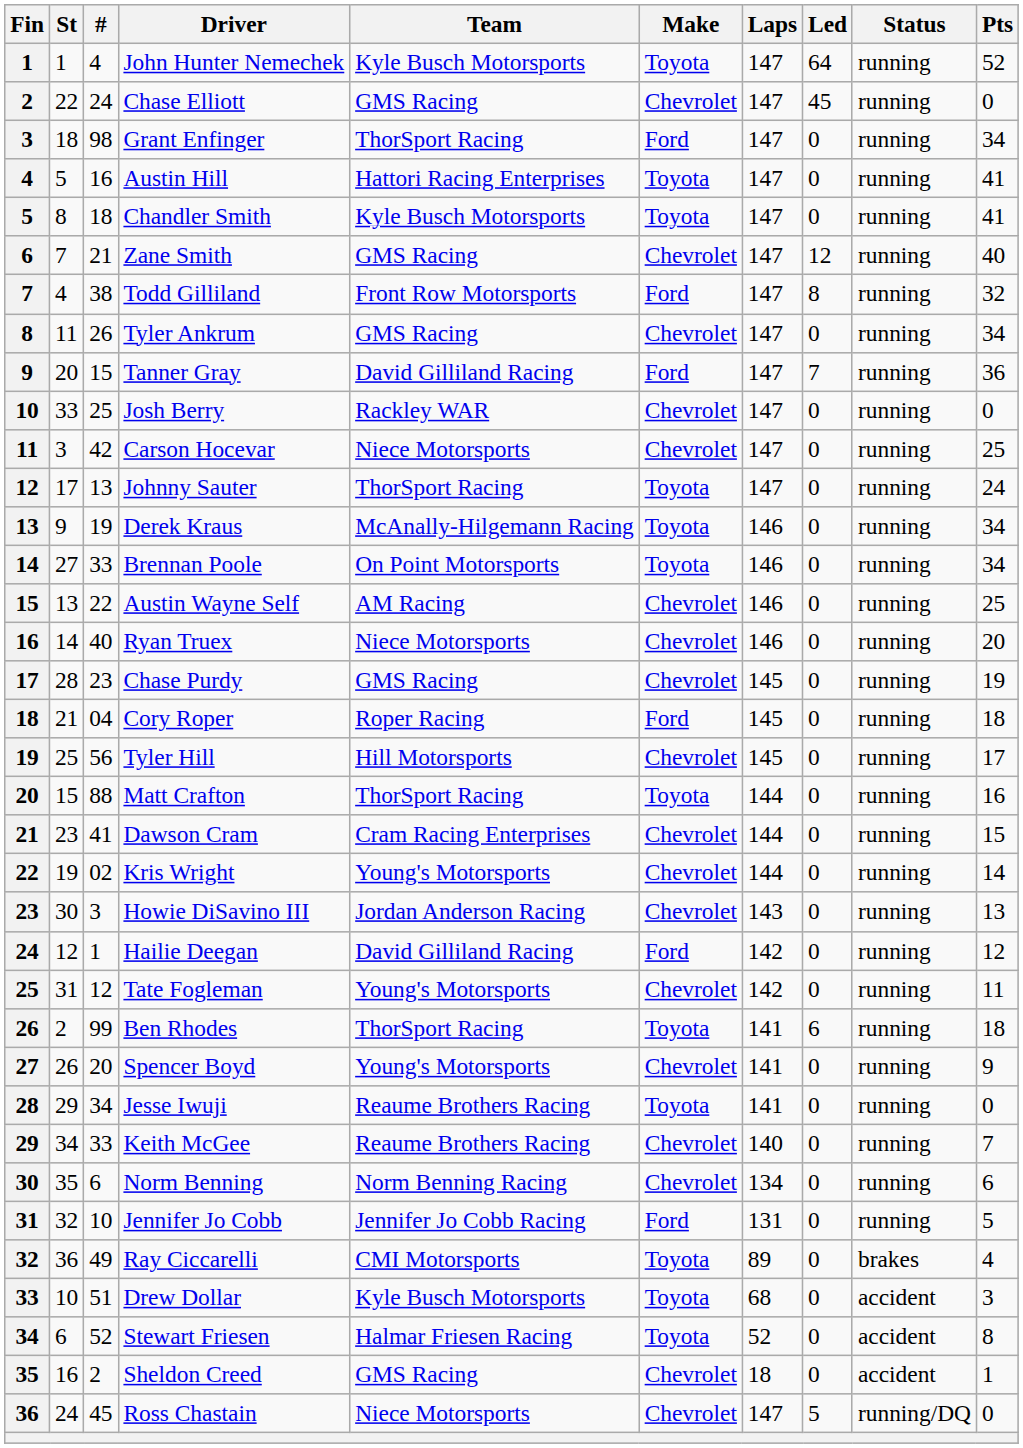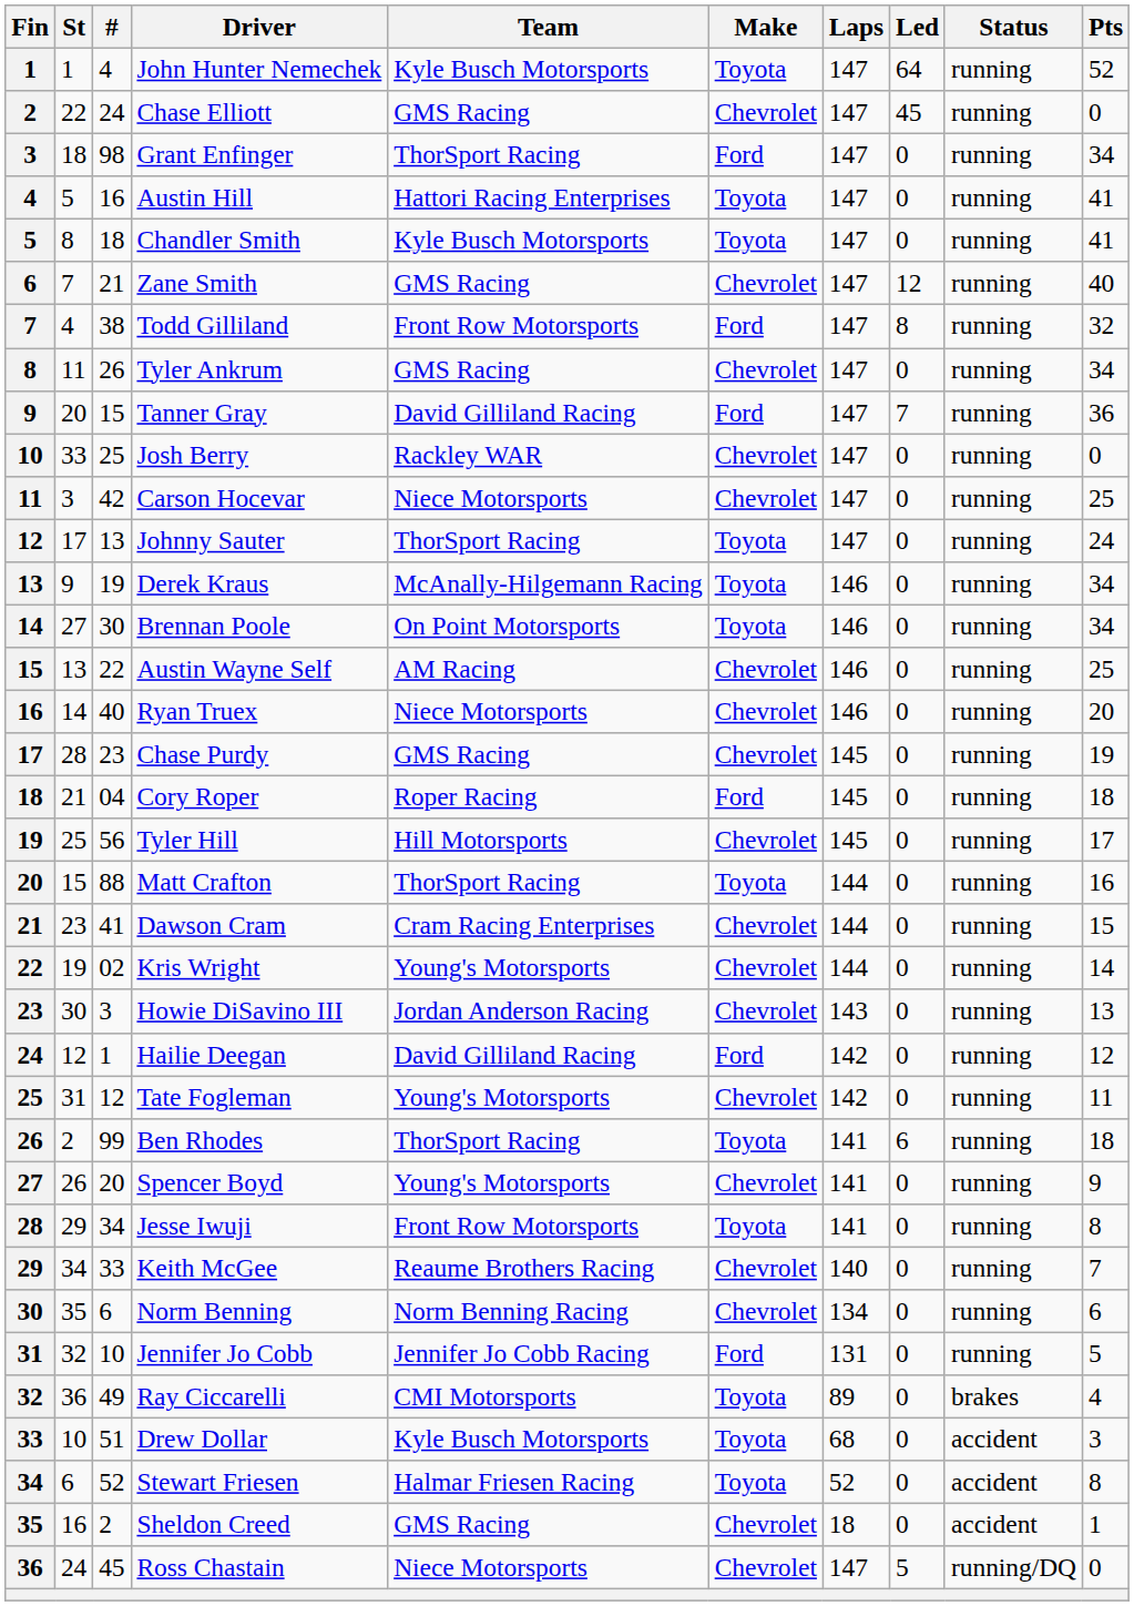 <table class="wikitable" style="font-size:95%">
 <tr>
 <th>Fin</th>
 <th>St</th>
 <th>#</th>
 <th>Driver</th>
 <th>Team</th>
 <th>Make</th>
 <th>Laps</th>
 <th>Led</th>
 <th>Status</th>
 <th>Pts</th>
 </tr>
 <tr>
 <th>1</th>
 <td>1</td>
 <td>4</td>
 <td><a href='#'>John Hunter Nemechek</a></td>
 <td><a href='#'>Kyle Busch Motorsports</a></td>
 <td><a href='#'>Toyota</a></td>
 <td>147</td>
 <td>64</td>
 <td>running</td>
 <td>52</td>
 </tr>
 <tr>
 <th>2</th>
 <td>22</td>
 <td>24</td>
 <td><a href='#'>Chase Elliott</a></td>
 <td><a href='#'>GMS Racing</a></td>
 <td><a href='#'>Chevrolet</a></td>
 <td>147</td>
 <td>45</td>
 <td>running</td>
 <td>0</td>
 </tr>
 <tr>
 <th>3</th>
 <td>18</td>
 <td>98</td>
 <td><a href='#'>Grant Enfinger</a></td>
 <td><a href='#'>ThorSport Racing</a></td>
 <td><a href='#'>Ford</a></td>
 <td>147</td>
 <td>0</td>
 <td>running</td>
 <td>34</td>
 </tr>
 <tr>
 <th>4</th>
 <td>5</td>
 <td>16</td>
 <td><a href='#'>Austin Hill</a></td>
 <td><a href='#'>Hattori Racing Enterprises</a></td>
 <td><a href='#'>Toyota</a></td>
 <td>147</td>
 <td>0</td>
 <td>running</td>
 <td>41</td>
 </tr>
 <tr>
 <th>5</th>
 <td>8</td>
 <td>18</td>
 <td><a href='#'>Chandler Smith</a></td>
 <td><a href='#'>Kyle Busch Motorsports</a></td>
 <td><a href='#'>Toyota</a></td>
 <td>147</td>
 <td>0</td>
 <td>running</td>
 <td>41</td>
 </tr>
 <tr>
 <th>6</th>
 <td>7</td>
 <td>21</td>
 <td><a href='#'>Zane Smith</a></td>
 <td><a href='#'>GMS Racing</a></td>
 <td><a href='#'>Chevrolet</a></td>
 <td>147</td>
 <td>12</td>
 <td>running</td>
 <td>40</td>
 </tr>
 <tr>
 <th>7</th>
 <td>4</td>
 <td>38</td>
 <td><a href='#'>Todd Gilliland</a></td>
 <td><a href='#'>Front Row Motorsports</a></td>
 <td><a href='#'>Ford</a></td>
 <td>147</td>
 <td>8</td>
 <td>running</td>
 <td>32</td>
 </tr>
 <tr>
 <th>8</th>
 <td>11</td>
 <td>26</td>
 <td><a href='#'>Tyler Ankrum</a></td>
 <td><a href='#'>GMS Racing</a></td>
 <td><a href='#'>Chevrolet</a></td>
 <td>147</td>
 <td>0</td>
 <td>running</td>
 <td>34</td>
 </tr>
 <tr>
 <th>9</th>
 <td>20</td>
 <td>15</td>
 <td><a href='#'>Tanner Gray</a></td>
 <td><a href='#'>David Gilliland Racing</a></td>
 <td><a href='#'>Ford</a></td>
 <td>147</td>
 <td>7</td>
 <td>running</td>
 <td>36</td>
 </tr>
 <tr>
 <th>10</th>
 <td>33</td>
 <td>25</td>
 <td><a href='#'>Josh Berry</a></td>
 <td><a href='#'>Rackley WAR</a></td>
 <td><a href='#'>Chevrolet</a></td>
 <td>147</td>
 <td>0</td>
 <td>running</td>
 <td>0</td>
 </tr>
 <tr>
 <th>11</th>
 <td>3</td>
 <td>42</td>
 <td><a href='#'>Carson Hocevar</a></td>
 <td><a href='#'>Niece Motorsports</a></td>
 <td><a href='#'>Chevrolet</a></td>
 <td>147</td>
 <td>0</td>
 <td>running</td>
 <td>25</td>
 </tr>
 <tr>
 <th>12</th>
 <td>17</td>
 <td>13</td>
 <td><a href='#'>Johnny Sauter</a></td>
 <td><a href='#'>ThorSport Racing</a></td>
 <td><a href='#'>Toyota</a></td>
 <td>147</td>
 <td>0</td>
 <td>running</td>
 <td>24</td>
 </tr>
 <tr>
 <th>13</th>
 <td>9</td>
 <td>19</td>
 <td><a href='#'>Derek Kraus</a></td>
 <td><a href='#'>McAnally-Hilgemann Racing</a></td>
 <td><a href='#'>Toyota</a></td>
 <td>146</td>
 <td>0</td>
 <td>running</td>
 <td>34</td>
 </tr>
 <tr>
 <th>14</th>
 <td>27</td>
-<td>33</td>
+<td>30</td>
 <td><a href='#'>Brennan Poole</a></td>
 <td><a href='#'>On Point Motorsports</a></td>
 <td><a href='#'>Toyota</a></td>
 <td>146</td>
 <td>0</td>
 <td>running</td>
 <td>34</td>
 </tr>
 <tr>
 <th>15</th>
 <td>13</td>
 <td>22</td>
 <td><a href='#'>Austin Wayne Self</a></td>
 <td><a href='#'>AM Racing</a></td>
 <td><a href='#'>Chevrolet</a></td>
 <td>146</td>
 <td>0</td>
 <td>running</td>
 <td>25</td>
 </tr>
 <tr>
 <th>16</th>
 <td>14</td>
 <td>40</td>
 <td><a href='#'>Ryan Truex</a></td>
 <td><a href='#'>Niece Motorsports</a></td>
 <td><a href='#'>Chevrolet</a></td>
 <td>146</td>
 <td>0</td>
 <td>running</td>
 <td>20</td>
 </tr>
 <tr>
 <th>17</th>
 <td>28</td>
 <td>23</td>
 <td><a href='#'>Chase Purdy</a></td>
 <td><a href='#'>GMS Racing</a></td>
 <td><a href='#'>Chevrolet</a></td>
 <td>145</td>
 <td>0</td>
 <td>running</td>
 <td>19</td>
 </tr>
 <tr>
 <th>18</th>
 <td>21</td>
 <td>04</td>
 <td><a href='#'>Cory Roper</a></td>
 <td><a href='#'>Roper Racing</a></td>
 <td><a href='#'>Ford</a></td>
 <td>145</td>
 <td>0</td>
 <td>running</td>
 <td>18</td>
 </tr>
 <tr>
 <th>19</th>
 <td>25</td>
 <td>56</td>
 <td><a href='#'>Tyler Hill</a></td>
 <td><a href='#'>Hill Motorsports</a></td>
 <td><a href='#'>Chevrolet</a></td>
 <td>145</td>
 <td>0</td>
 <td>running</td>
 <td>17</td>
 </tr>
 <tr>
 <th>20</th>
 <td>15</td>
 <td>88</td>
 <td><a href='#'>Matt Crafton</a></td>
 <td><a href='#'>ThorSport Racing</a></td>
 <td><a href='#'>Toyota</a></td>
 <td>144</td>
 <td>0</td>
 <td>running</td>
 <td>16</td>
 </tr>
 <tr>
 <th>21</th>
 <td>23</td>
 <td>41</td>
 <td><a href='#'>Dawson Cram</a></td>
 <td><a href='#'>Cram Racing Enterprises</a></td>
 <td><a href='#'>Chevrolet</a></td>
 <td>144</td>
 <td>0</td>
 <td>running</td>
 <td>15</td>
 </tr>
 <tr>
 <th>22</th>
 <td>19</td>
 <td>02</td>
 <td><a href='#'>Kris Wright</a></td>
 <td><a href='#'>Young's Motorsports</a></td>
 <td><a href='#'>Chevrolet</a></td>
 <td>144</td>
 <td>0</td>
 <td>running</td>
 <td>14</td>
 </tr>
 <tr>
 <th>23</th>
 <td>30</td>
 <td>3</td>
 <td><a href='#'>Howie DiSavino III</a></td>
 <td><a href='#'>Jordan Anderson Racing</a></td>
 <td><a href='#'>Chevrolet</a></td>
 <td>143</td>
 <td>0</td>
 <td>running</td>
 <td>13</td>
 </tr>
 <tr>
 <th>24</th>
 <td>12</td>
 <td>1</td>
 <td><a href='#'>Hailie Deegan</a></td>
 <td><a href='#'>David Gilliland Racing</a></td>
 <td><a href='#'>Ford</a></td>
 <td>142</td>
 <td>0</td>
 <td>running</td>
 <td>12</td>
 </tr>
 <tr>
 <th>25</th>
 <td>31</td>
 <td>12</td>
 <td><a href='#'>Tate Fogleman</a></td>
 <td><a href='#'>Young's Motorsports</a></td>
 <td><a href='#'>Chevrolet</a></td>
 <td>142</td>
 <td>0</td>
 <td>running</td>
 <td>11</td>
 </tr>
 <tr>
 <th>26</th>
 <td>2</td>
 <td>99</td>
 <td><a href='#'>Ben Rhodes</a></td>
 <td><a href='#'>ThorSport Racing</a></td>
 <td><a href='#'>Toyota</a></td>
 <td>141</td>
 <td>6</td>
 <td>running</td>
 <td>18</td>
 </tr>
 <tr>
 <th>27</th>
 <td>26</td>
 <td>20</td>
 <td><a href='#'>Spencer Boyd</a></td>
 <td><a href='#'>Young's Motorsports</a></td>
 <td><a href='#'>Chevrolet</a></td>
 <td>141</td>
 <td>0</td>
 <td>running</td>
 <td>9</td>
 </tr>
 <tr>
 <th>28</th>
 <td>29</td>
 <td>34</td>
 <td><a href='#'>Jesse Iwuji</a></td>
-<td><a href='#'>Reaume Brothers Racing</a></td>
+<td><a href='#'>Front Row Motorsports</a></td>
 <td><a href='#'>Toyota</a></td>
 <td>141</td>
 <td>0</td>
 <td>running</td>
-<td>0</td>
+<td>8</td>
 </tr>
 <tr>
 <th>29</th>
 <td>34</td>
 <td>33</td>
 <td><a href='#'>Keith McGee</a></td>
 <td><a href='#'>Reaume Brothers Racing</a></td>
 <td><a href='#'>Chevrolet</a></td>
 <td>140</td>
 <td>0</td>
 <td>running</td>
 <td>7</td>
 </tr>
 <tr>
 <th>30</th>
 <td>35</td>
 <td>6</td>
 <td><a href='#'>Norm Benning</a></td>
 <td><a href='#'>Norm Benning Racing</a></td>
 <td><a href='#'>Chevrolet</a></td>
 <td>134</td>
 <td>0</td>
 <td>running</td>
 <td>6</td>
 </tr>
 <tr>
 <th>31</th>
 <td>32</td>
 <td>10</td>
 <td><a href='#'>Jennifer Jo Cobb</a></td>
 <td><a href='#'>Jennifer Jo Cobb Racing</a></td>
 <td><a href='#'>Ford</a></td>
 <td>131</td>
 <td>0</td>
 <td>running</td>
 <td>5</td>
 </tr>
 <tr>
 <th>32</th>
 <td>36</td>
 <td>49</td>
 <td><a href='#'>Ray Ciccarelli</a></td>
 <td><a href='#'>CMI Motorsports</a></td>
 <td><a href='#'>Toyota</a></td>
 <td>89</td>
 <td>0</td>
 <td>brakes</td>
 <td>4</td>
 </tr>
 <tr>
 <th>33</th>
 <td>10</td>
 <td>51</td>
 <td><a href='#'>Drew Dollar</a></td>
 <td><a href='#'>Kyle Busch Motorsports</a></td>
 <td><a href='#'>Toyota</a></td>
 <td>68</td>
 <td>0</td>
 <td>accident</td>
 <td>3</td>
 </tr>
 <tr>
 <th>34</th>
 <td>6</td>
 <td>52</td>
 <td><a href='#'>Stewart Friesen</a></td>
 <td><a href='#'>Halmar Friesen Racing</a></td>
 <td><a href='#'>Toyota</a></td>
 <td>52</td>
 <td>0</td>
 <td>accident</td>
 <td>8</td>
 </tr>
 <tr>
 <th>35</th>
 <td>16</td>
 <td>2</td>
 <td><a href='#'>Sheldon Creed</a></td>
 <td><a href='#'>GMS Racing</a></td>
 <td><a href='#'>Chevrolet</a></td>
 <td>18</td>
 <td>0</td>
 <td>accident</td>
 <td>1</td>
 </tr>
 <tr>
 <th>36</th>
 <td>24</td>
 <td>45</td>
 <td><a href='#'>Ross Chastain</a></td>
 <td><a href='#'>Niece Motorsports</a></td>
 <td><a href='#'>Chevrolet</a></td>
 <td>147</td>
 <td>5</td>
 <td>running/DQ</td>
 <td>0</td>
 </tr>
 <tr>
 <th colspan="10"></th>
 </tr>
 </table>
